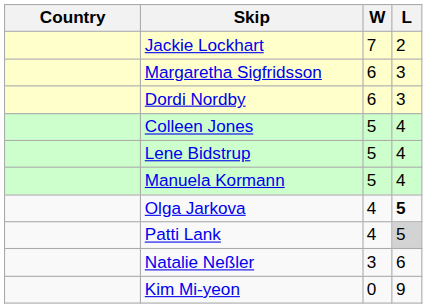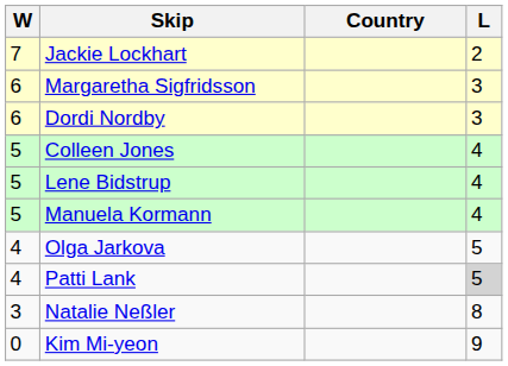 <table class="wikitable">
 <tr>
+<th bgcolor="#efefef" width="20">W</th>
+<th bgcolor="#efefef" width="200">Skip</th>
 <th bgcolor="#efefef" width="120">Country</th>
-<th bgcolor="#efefef" width="200">Skip</th>
-<th bgcolor="#efefef" width="20">W</th>
 <th bgcolor="#efefef" width="20">L</th>
 </tr>
 <tr bgcolor=#ffffcc>
+<td>7</td>
+<td><a href='#'>Jackie Lockhart</a></td>
 <td></td>
-<td><a href='#'>Jackie Lockhart</a></td>
-<td>7</td>
 <td>2</td>
 </tr>
 <tr bgcolor=#ffffcc>
+<td>6</td>
+<td><a href='#'>Margaretha Sigfridsson</a></td>
 <td></td>
-<td><a href='#'>Margaretha Sigfridsson</a></td>
-<td>6</td>
 <td>3</td>
 </tr>
 <tr bgcolor=#ffffcc>
+<td>6</td>
+<td><a href='#'>Dordi Nordby</a></td>
 <td></td>
-<td><a href='#'>Dordi Nordby</a></td>
-<td>6</td>
 <td>3</td>
 </tr>
 <tr bgcolor=#ccffcc>
+<td>5</td>
+<td><a href='#'>Colleen Jones</a></td>
 <td></td>
-<td><a href='#'>Colleen Jones</a></td>
-<td>5</td>
 <td>4</td>
 </tr>
 <tr bgcolor=#ccffcc>
+<td>5</td>
+<td><a href='#'>Lene Bidstrup</a></td>
 <td></td>
-<td><a href='#'>Lene Bidstrup</a></td>
-<td>5</td>
 <td>4</td>
 </tr>
 <tr bgcolor=#ccffcc>
+<td>5</td>
+<td><a href='#'>Manuela Kormann</a></td>
 <td></td>
-<td><a href='#'>Manuela Kormann</a></td>
-<td>5</td>
 <td>4</td>
 </tr>
 <tr>
+<td>4</td>
+<td><a href='#'>Olga Jarkova</a></td>
 <td></td>
-<td><a href='#'>Olga Jarkova</a></td>
-<td>4</td>
-<td><strong>5</strong></td>
+<td>5</td>
 </tr>
 <tr>
+<td>4</td>
+<td><a href='#'>Patti Lank</a></td>
 <td></td>
-<td><a href='#'>Patti Lank</a></td>
-<td>4</td>
 <td style="background: lightgrey;">5</td>
 </tr>
 <tr>
+<td>3</td>
+<td><a href='#'>Natalie Neßler</a></td>
 <td></td>
-<td><a href='#'>Natalie Neßler</a></td>
-<td>3</td>
-<td>6</td>
+<td>8</td>
 </tr>
 <tr>
+<td>0</td>
+<td><a href='#'>Kim Mi-yeon</a></td>
 <td></td>
-<td><a href='#'>Kim Mi-yeon</a></td>
-<td>0</td>
 <td>9</td>
 </tr>
 </table>
